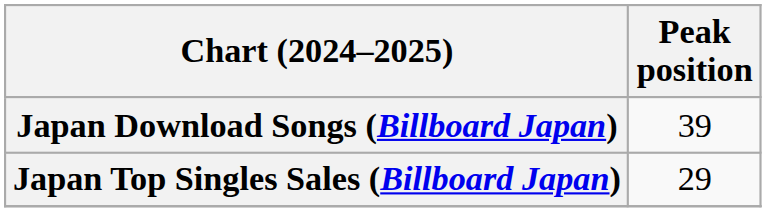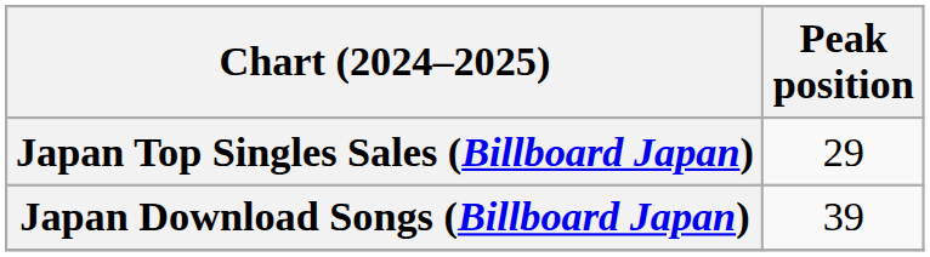 <table class="wikitable sortable plainrowheaders" style="text-align:center">
 <tr>
 <th scope="col">Chart (2024–2025)</th>
 <th scope="col">Peak<br>position</th>
 </tr>
 <tr>
+<th scope="row">Japan Top Singles Sales (<em><a href='#'>Billboard Japan</a></em>)<br></th>
+<td>29</td>
+</tr>
+<tr>
 <th scope="row">Japan Download Songs (<em><a href='#'>Billboard Japan</a></em>)</th>
 <td>39</td>
 </tr>
 <tr>
-<th scope="row">Japan Top Singles Sales (<em><a href='#'>Billboard Japan</a></em>)<br></th>
-<td>29</td>
-</tr>
-<tr>
 </tr>
 </table>
